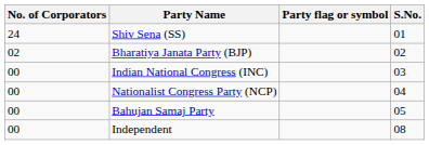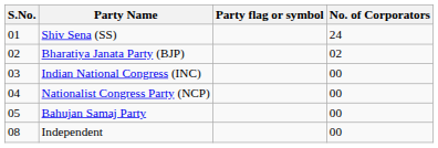 <table class="sortable wikitable">
 <tr>
-<th>No. of Corporators</th>
+<th>S.No.</th>
 <th>Party Name</th>
 <th>Party flag or symbol</th>
-<th>S.No.</th>
+<th>No. of Corporators</th>
 </tr>
 <tr>
-<td>24</td>
+<td>01</td>
 <td><a href='#'>Shiv Sena</a> (SS)</td>
 <td></td>
-<td>01</td>
+<td>24</td>
 </tr>
 <tr>
 <td>02</td>
 <td><a href='#'>Bharatiya Janata Party</a> (BJP)</td>
 <td></td>
 <td>02</td>
 </tr>
 <tr>
-<td>00</td>
+<td>03</td>
 <td><a href='#'>Indian National Congress</a> (INC)</td>
 <td></td>
-<td>03</td>
+<td>00</td>
 </tr>
 <tr>
-<td>00</td>
+<td>04</td>
 <td><a href='#'>Nationalist Congress Party</a> (NCP)</td>
 <td></td>
-<td>04</td>
+<td>00</td>
 </tr>
 <tr>
-<td>00</td>
+<td>05</td>
 <td><a href='#'>Bahujan Samaj Party</a></td>
 <td></td>
-<td>05</td>
+<td>00</td>
 </tr>
 <tr>
-<td>00</td>
+<td>08</td>
 <td>Independent</td>
 <td></td>
-<td>08</td>
+<td>00</td>
 </tr>
 </table>
